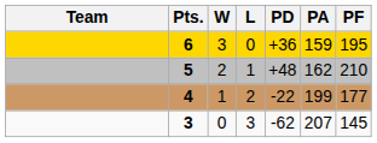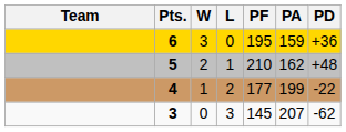 <table class=wikitable>
 <tr>
 <th width=150px>Team</th>
 <th width=30px>Pts.</th>
 <th width=20px>W</th>
 <th width=20px>L</th>
+<th width=20px>PF</th>
+<th width=20px>PA</th>
 <th width=20px>PD</th>
-<th width=20px>PA</th>
-<th width=20px>PF</th>
 </tr>
 <tr align=center bgcolor=gold>
 <td align=left></td>
 <td><strong>6</strong></td>
 <td>3</td>
 <td>0</td>
+<td>195</td>
+<td>159</td>
 <td>+36</td>
-<td>159</td>
-<td>195</td>
 </tr>
 <tr align=center bgcolor=silver>
 <td align=left></td>
 <td><strong>5</strong></td>
 <td>2</td>
 <td>1</td>
+<td>210</td>
+<td>162</td>
 <td>+48</td>
-<td>162</td>
-<td>210</td>
 </tr>
 <tr align=center bgcolor=#cc9966>
 <td align=left></td>
 <td><strong>4</strong></td>
 <td>1</td>
 <td>2</td>
+<td>177</td>
+<td>199</td>
 <td>-22</td>
-<td>199</td>
-<td>177</td>
 </tr>
 <tr align=center>
 <td align=left></td>
 <td><strong>3</strong></td>
 <td>0</td>
 <td>3</td>
+<td>145</td>
+<td>207</td>
 <td>-62</td>
-<td>207</td>
-<td>145</td>
 </tr>
 </table>
